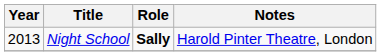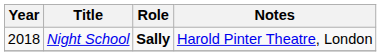 <table class="wikitable sortable">
 <tr>
 <th>Year</th>
 <th>Title</th>
 <th>Role</th>
 <th class="unsortable">Notes</th>
 </tr>
 <tr>
-<td>2013</td>
+<td>2018</td>
 <td><em><a href='#'>Night School</a></em></td>
 <td><strong>Sally</strong></td>
 <td><a href='#'>Harold Pinter Theatre</a>, London</td>
 </tr>
 <tr>
 </tr>
 </table>
